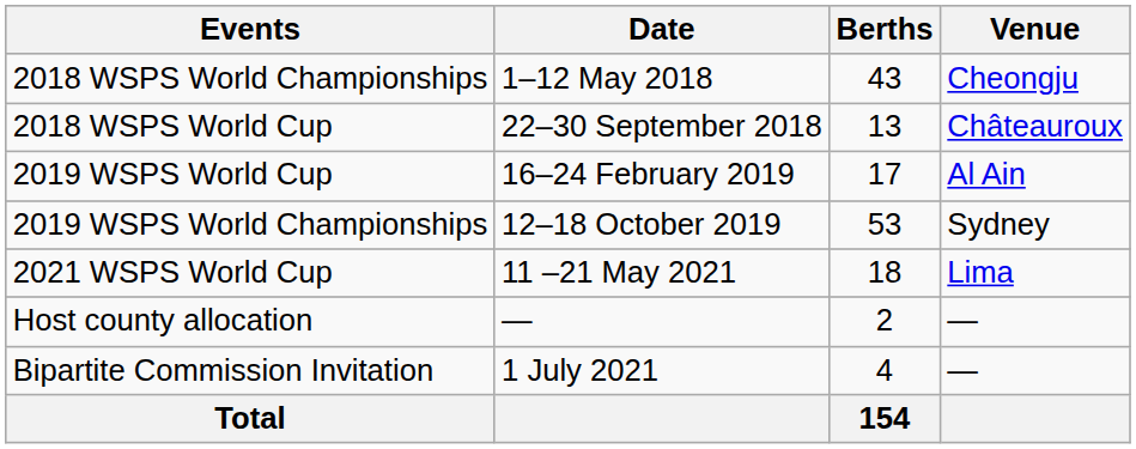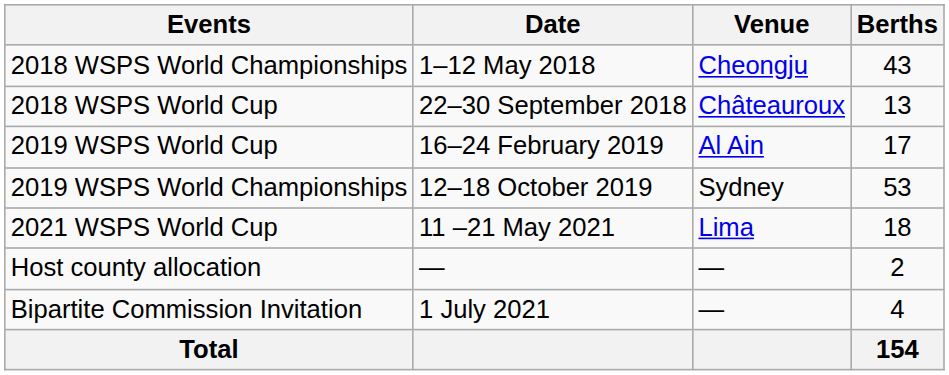 <table class="wikitable">
 <tr>
 <th>Events</th>
 <th>Date</th>
+<th>Venue</th>
 <th>Berths</th>
-<th>Venue</th>
 </tr>
 <tr>
 <td>2018 WSPS World Championships</td>
 <td>1–12 May 2018</td>
+<td> <a href='#'>Cheongju</a></td>
 <td align="center">43</td>
-<td> <a href='#'>Cheongju</a></td>
 </tr>
 <tr>
 <td>2018 WSPS World Cup</td>
 <td>22–30 September 2018</td>
+<td> <a href='#'>Châteauroux</a></td>
 <td align="center">13</td>
-<td> <a href='#'>Châteauroux</a></td>
 </tr>
 <tr>
 <td>2019 WSPS World Cup</td>
 <td>16–24 February 2019</td>
+<td> <a href='#'>Al Ain</a></td>
 <td align="center">17</td>
-<td> <a href='#'>Al Ain</a></td>
 </tr>
 <tr>
 <td>2019 WSPS World Championships</td>
 <td>12–18 October 2019</td>
+<td> Sydney</td>
 <td align="center">53</td>
-<td> Sydney</td>
 </tr>
 <tr>
 <td>2021 WSPS World Cup</td>
 <td>11 –21 May 2021</td>
+<td> <a href='#'>Lima</a></td>
 <td align="center">18</td>
-<td> <a href='#'>Lima</a></td>
 </tr>
 <tr>
 <td>Host county allocation</td>
 <td>—</td>
+<td>—</td>
 <td align="center">2</td>
-<td>—</td>
 </tr>
 <tr>
 <td>Bipartite Commission Invitation</td>
 <td>1 July 2021</td>
+<td>—</td>
 <td align="center">4</td>
-<td>—</td>
 </tr>
 <tr>
 <th>Total</th>
 <th></th>
+<th></th>
 <th align="center">154</th>
-<th></th>
 </tr>
 </table>
